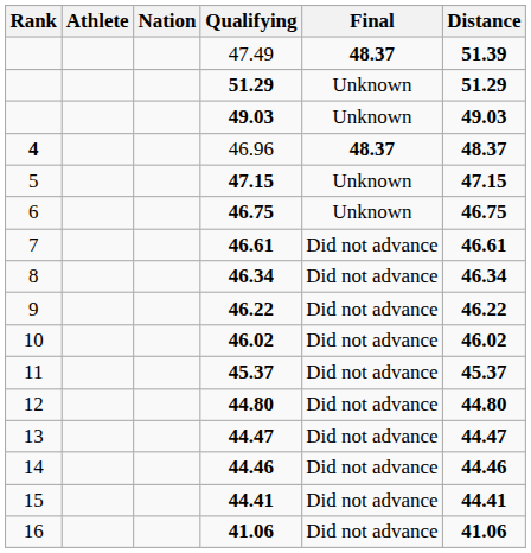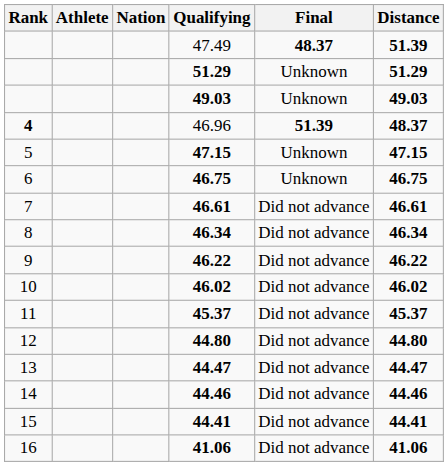 <table class="wikitable sortable" style=text-align:center>
 <tr>
 <th>Rank</th>
 <th>Athlete</th>
 <th>Nation</th>
 <th>Qualifying</th>
 <th>Final</th>
 <th>Distance</th>
 </tr>
 <tr>
 <td></td>
 <td align=left></td>
 <td align=left></td>
 <td>47.49</td>
 <td><strong>48.37</strong></td>
 <td><strong>51.39</strong></td>
 </tr>
 <tr>
 <td></td>
 <td align=left></td>
 <td align=left></td>
 <td><strong>51.29</strong></td>
 <td data-sort-value=51.29>Unknown</td>
 <td><strong>51.29</strong></td>
 </tr>
 <tr>
 <td></td>
 <td align=left></td>
 <td align=left></td>
 <td><strong>49.03</strong></td>
 <td data-sort-value=49.03>Unknown</td>
 <td><strong>49.03</strong></td>
 </tr>
 <tr>
 <td><strong>4</strong></td>
 <td align=left></td>
 <td align=left></td>
 <td>46.96</td>
-<td><strong>48.37</strong></td>
+<td><strong>51.39</strong></td>
 <td><strong>48.37</strong></td>
 </tr>
 <tr>
 <td>5</td>
 <td align=left></td>
 <td align=left></td>
 <td><strong>47.15</strong></td>
 <td data-sort-value=47.15>Unknown</td>
 <td><strong>47.15</strong></td>
 </tr>
 <tr>
 <td>6</td>
 <td align=left></td>
 <td align=left></td>
 <td><strong>46.75</strong></td>
 <td data-sort-value=46.75>Unknown</td>
 <td><strong>46.75</strong></td>
 </tr>
 <tr>
 <td>7</td>
 <td align=left></td>
 <td align=left></td>
 <td><strong>46.61</strong></td>
 <td data-sort-value=0.00>Did not advance</td>
 <td><strong>46.61</strong></td>
 </tr>
 <tr>
 <td>8</td>
 <td align=left></td>
 <td align=left></td>
 <td><strong>46.34</strong></td>
 <td data-sort-value=0.00>Did not advance</td>
 <td><strong>46.34</strong></td>
 </tr>
 <tr>
 <td>9</td>
 <td align=left></td>
 <td align=left></td>
 <td><strong>46.22</strong></td>
 <td data-sort-value=0.00>Did not advance</td>
 <td><strong>46.22</strong></td>
 </tr>
 <tr>
 <td>10</td>
 <td align=left></td>
 <td align=left></td>
 <td><strong>46.02</strong></td>
 <td data-sort-value=0.00>Did not advance</td>
 <td><strong>46.02</strong></td>
 </tr>
 <tr>
 <td>11</td>
 <td align=left></td>
 <td align=left></td>
 <td><strong>45.37</strong></td>
 <td data-sort-value=0.00>Did not advance</td>
 <td><strong>45.37</strong></td>
 </tr>
 <tr>
 <td>12</td>
 <td align=left></td>
 <td align=left></td>
 <td><strong>44.80</strong></td>
 <td data-sort-value=0.00>Did not advance</td>
 <td><strong>44.80</strong></td>
 </tr>
 <tr>
 <td>13</td>
 <td align=left></td>
 <td align=left></td>
 <td><strong>44.47</strong></td>
 <td data-sort-value=0.00>Did not advance</td>
 <td><strong>44.47</strong></td>
 </tr>
 <tr>
 <td>14</td>
 <td align=left></td>
 <td align=left></td>
 <td><strong>44.46</strong></td>
 <td data-sort-value=0.00>Did not advance</td>
 <td><strong>44.46</strong></td>
 </tr>
 <tr>
 <td>15</td>
 <td align=left></td>
 <td align=left></td>
 <td><strong>44.41</strong></td>
 <td data-sort-value=0.00>Did not advance</td>
 <td><strong>44.41</strong></td>
 </tr>
 <tr>
 <td>16</td>
 <td align=left></td>
 <td align=left></td>
 <td><strong>41.06</strong></td>
 <td data-sort-value=0.00>Did not advance</td>
 <td><strong>41.06</strong></td>
 </tr>
 </table>
